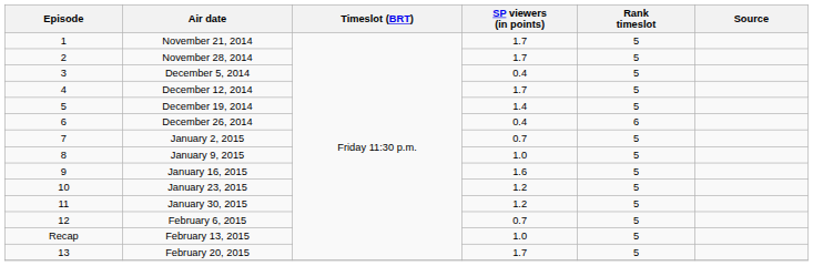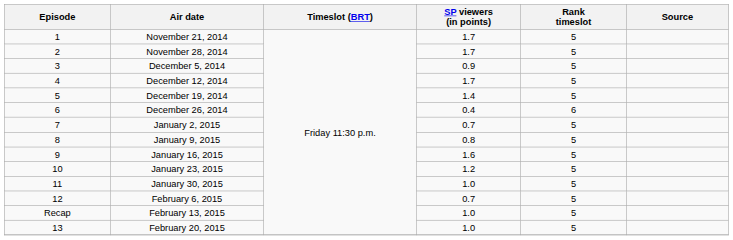 <table class="wikitable sortable" style="text-align:center; font-size:95%; width: 75%">
 <tr>
 <th style="width:05.0%;">Episode</th>
 <th style="width:07.5%;">Air date</th>
 <th style="width:07.5%;">Timeslot (<a href='#'>BRT</a>)</th>
 <th style="width:05.0%;"><a href='#'>SP</a> viewers<br>(in points)</th>
 <th style="width:05.0%;">Rank<br>timeslot</th>
 <th style="width:05.0%;">Source</th>
 </tr>
 <tr>
 <td>1</td>
 <td>November 21, 2014</td>
 <td rowspan=14>Friday 11:30 p.m.</td>
 <td>1.7</td>
 <td>5</td>
 <td></td>
 </tr>
 <tr>
 <td>2</td>
 <td>November 28, 2014</td>
 <td>1.7</td>
 <td>5</td>
 <td></td>
 </tr>
 <tr>
 <td>3</td>
 <td>December 5, 2014</td>
-<td>0.4</td>
+<td>0.9</td>
 <td>5</td>
 <td></td>
 </tr>
 <tr>
 <td>4</td>
 <td>December 12, 2014</td>
 <td>1.7</td>
 <td>5</td>
 <td></td>
 </tr>
 <tr>
 <td>5</td>
 <td>December 19, 2014</td>
 <td>1.4</td>
 <td>5</td>
 <td></td>
 </tr>
 <tr>
 <td>6</td>
 <td>December 26, 2014</td>
 <td>0.4</td>
 <td>6</td>
 <td></td>
 </tr>
 <tr>
 <td>7</td>
 <td>January 2, 2015</td>
 <td>0.7</td>
 <td>5</td>
 <td></td>
 </tr>
 <tr>
 <td>8</td>
 <td>January 9, 2015</td>
-<td>1.0</td>
+<td>0.8</td>
 <td>5</td>
 <td></td>
 </tr>
 <tr>
 <td>9</td>
 <td>January 16, 2015</td>
 <td>1.6</td>
 <td>5</td>
 <td></td>
 </tr>
 <tr>
 <td>10</td>
 <td>January 23, 2015</td>
 <td>1.2</td>
 <td>5</td>
 <td></td>
 </tr>
 <tr>
 <td>11</td>
 <td>January 30, 2015</td>
-<td>1.2</td>
+<td>1.0</td>
 <td>5</td>
 <td></td>
 </tr>
 <tr>
 <td>12</td>
 <td>February 6, 2015</td>
 <td>0.7</td>
 <td>5</td>
 <td></td>
 </tr>
 <tr>
 <td>Recap</td>
 <td>February 13, 2015</td>
 <td>1.0</td>
 <td>5</td>
 <td></td>
 </tr>
 <tr>
 <td>13</td>
 <td>February 20, 2015</td>
-<td>1.7</td>
+<td>1.0</td>
 <td>5</td>
 <td></td>
 </tr>
 <tr>
 </tr>
 </table>
